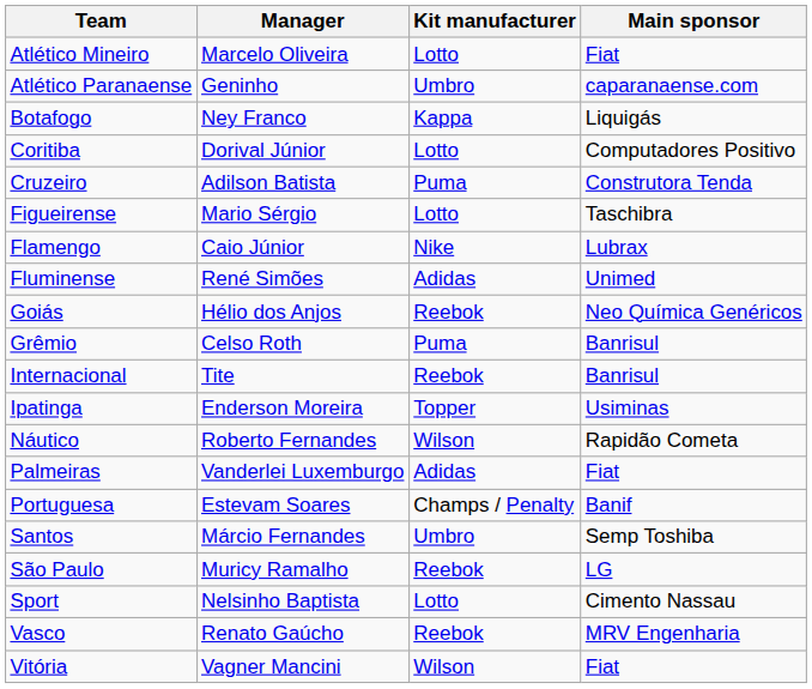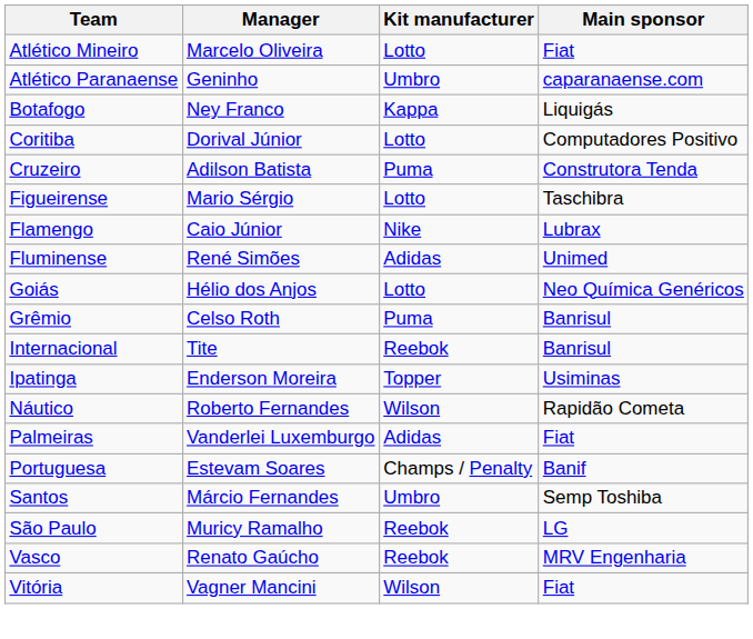 <table class="wikitable sortable">
 <tr>
 <th>Team</th>
 <th>Manager</th>
 <th>Kit manufacturer</th>
 <th>Main sponsor</th>
 </tr>
 <tr>
 <td><a href='#'>Atlético Mineiro</a></td>
 <td><a href='#'>Marcelo Oliveira</a></td>
 <td><a href='#'>Lotto</a></td>
 <td><a href='#'>Fiat</a></td>
 </tr>
 <tr>
 <td><a href='#'>Atlético Paranaense</a></td>
 <td><a href='#'>Geninho</a></td>
 <td><a href='#'>Umbro</a></td>
 <td><a href='#'>caparanaense.com</a></td>
 </tr>
 <tr>
 <td><a href='#'>Botafogo</a></td>
 <td><a href='#'>Ney Franco</a></td>
 <td><a href='#'>Kappa</a></td>
 <td>Liquigás</td>
 </tr>
 <tr>
 <td><a href='#'>Coritiba</a></td>
 <td><a href='#'>Dorival Júnior</a></td>
 <td><a href='#'>Lotto</a></td>
 <td>Computadores Positivo</td>
 </tr>
 <tr>
 <td><a href='#'>Cruzeiro</a></td>
 <td><a href='#'>Adilson Batista</a></td>
 <td><a href='#'>Puma</a></td>
 <td><a href='#'>Construtora Tenda</a></td>
 </tr>
 <tr>
 <td><a href='#'>Figueirense</a></td>
 <td><a href='#'>Mario Sérgio</a></td>
 <td><a href='#'>Lotto</a></td>
 <td>Taschibra</td>
 </tr>
 <tr>
 <td><a href='#'>Flamengo</a></td>
 <td><a href='#'>Caio Júnior</a></td>
 <td><a href='#'>Nike</a></td>
 <td><a href='#'>Lubrax</a></td>
 </tr>
 <tr>
 <td><a href='#'>Fluminense</a></td>
 <td><a href='#'>René Simões</a></td>
 <td><a href='#'>Adidas</a></td>
 <td><a href='#'>Unimed</a></td>
 </tr>
 <tr>
 <td><a href='#'>Goiás</a></td>
 <td><a href='#'>Hélio dos Anjos</a></td>
-<td><a href='#'>Reebok</a></td>
+<td><a href='#'>Lotto</a></td>
 <td><a href='#'>Neo Química Genéricos</a></td>
 </tr>
 <tr>
 <td><a href='#'>Grêmio</a></td>
 <td><a href='#'>Celso Roth</a></td>
 <td><a href='#'>Puma</a></td>
 <td><a href='#'>Banrisul</a></td>
 </tr>
 <tr>
 <td><a href='#'>Internacional</a></td>
 <td><a href='#'>Tite</a></td>
 <td><a href='#'>Reebok</a></td>
 <td><a href='#'>Banrisul</a></td>
 </tr>
 <tr>
 <td><a href='#'>Ipatinga</a></td>
 <td><a href='#'>Enderson Moreira</a></td>
 <td><a href='#'>Topper</a></td>
 <td><a href='#'>Usiminas</a></td>
 </tr>
 <tr>
 <td><a href='#'>Náutico</a></td>
 <td><a href='#'>Roberto Fernandes</a></td>
 <td><a href='#'>Wilson</a></td>
 <td>Rapidão Cometa</td>
 </tr>
 <tr>
 <td><a href='#'>Palmeiras</a></td>
 <td><a href='#'>Vanderlei Luxemburgo</a></td>
 <td><a href='#'>Adidas</a></td>
 <td><a href='#'>Fiat</a></td>
 </tr>
 <tr>
 <td><a href='#'>Portuguesa</a></td>
 <td><a href='#'>Estevam Soares</a></td>
 <td>Champs / <a href='#'>Penalty</a></td>
 <td><a href='#'>Banif</a></td>
 </tr>
 <tr>
 <td><a href='#'>Santos</a></td>
 <td><a href='#'>Márcio Fernandes</a></td>
 <td><a href='#'>Umbro</a></td>
 <td>Semp Toshiba</td>
 </tr>
 <tr>
 <td><a href='#'>São Paulo</a></td>
 <td><a href='#'>Muricy Ramalho</a></td>
 <td><a href='#'>Reebok</a></td>
 <td><a href='#'>LG</a></td>
 </tr>
 <tr>
-<td><a href='#'>Sport</a></td>
-<td><a href='#'>Nelsinho Baptista</a></td>
-<td><a href='#'>Lotto</a></td>
-<td>Cimento Nassau</td>
-</tr>
-<tr>
 <td><a href='#'>Vasco</a></td>
 <td><a href='#'>Renato Gaúcho</a></td>
 <td><a href='#'>Reebok</a></td>
 <td><a href='#'>MRV Engenharia</a></td>
 </tr>
 <tr>
 <td><a href='#'>Vitória</a></td>
 <td><a href='#'>Vagner Mancini</a></td>
 <td><a href='#'>Wilson</a></td>
 <td><a href='#'>Fiat</a></td>
 </tr>
 </table>
